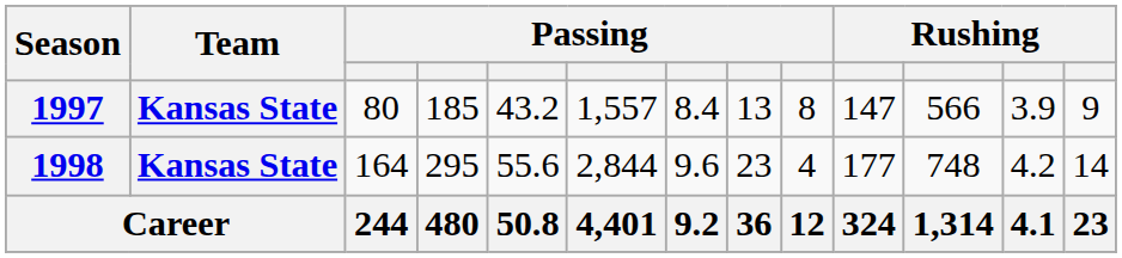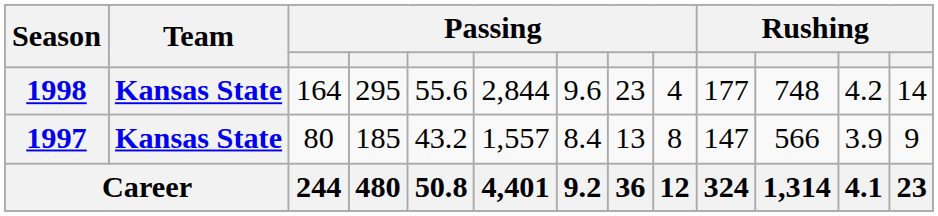 <table class="wikitable" style="text-align:center;">
 <tr>
 <th rowspan="2">Season</th>
 <th rowspan="2">Team</th>
 <th colspan="7">Passing</th>
 <th colspan="4">Rushing</th>
 </tr>
 <tr>
 <th></th>
 <th></th>
 <th></th>
 <th></th>
 <th></th>
 <th></th>
 <th></th>
 <th></th>
 <th></th>
 <th></th>
 <th></th>
 </tr>
 <tr>
+<th><a href='#'>1998</a></th>
+<th><a href='#'>Kansas State</a></th>
+<td>164</td>
+<td>295</td>
+<td>55.6</td>
+<td>2,844</td>
+<td>9.6</td>
+<td>23</td>
+<td>4</td>
+<td>177</td>
+<td>748</td>
+<td>4.2</td>
+<td>14</td>
+</tr>
+<tr>
 <th><a href='#'>1997</a></th>
 <th><a href='#'>Kansas State</a></th>
 <td>80</td>
 <td>185</td>
 <td>43.2</td>
 <td>1,557</td>
 <td>8.4</td>
 <td>13</td>
 <td>8</td>
 <td>147</td>
 <td>566</td>
 <td>3.9</td>
 <td>9</td>
-</tr>
-<tr>
-<th><a href='#'>1998</a></th>
-<th><a href='#'>Kansas State</a></th>
-<td>164</td>
-<td>295</td>
-<td>55.6</td>
-<td>2,844</td>
-<td>9.6</td>
-<td>23</td>
-<td>4</td>
-<td>177</td>
-<td>748</td>
-<td>4.2</td>
-<td>14</td>
 </tr>
 <tr>
 <th colspan="2">Career</th>
 <th>244</th>
 <th>480</th>
 <th>50.8</th>
 <th>4,401</th>
 <th>9.2</th>
 <th>36</th>
 <th>12</th>
 <th>324</th>
 <th>1,314</th>
 <th>4.1</th>
 <th>23</th>
 </tr>
 </table>
